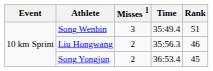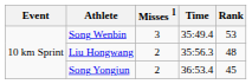 <table class="wikitable" style="font-size:90%">
 <tr>
 <th>Event</th>
 <th>Athlete</th>
 <th>Misses <sup>1</sup></th>
 <th>Time</th>
 <th>Rank</th>
 </tr>
 <tr>
 <td rowspan="3">10 km Sprint</td>
 <td><a href='#'>Song Wenbin</a></td>
 <td align="center">3</td>
 <td align="center">35:49.4</td>
-<td align="center">51</td>
+<td align="center">53</td>
 </tr>
 <tr>
 <td><a href='#'>Liu Hongwang</a></td>
 <td align="center">2</td>
 <td align="center">35:56.3</td>
-<td align="center">46</td>
+<td align="center">48</td>
 </tr>
 <tr>
 <td><a href='#'>Song Yongjun</a></td>
 <td align="center">2</td>
 <td align="center">36:53.4</td>
 <td align="center">45</td>
 </tr>
 </table>
